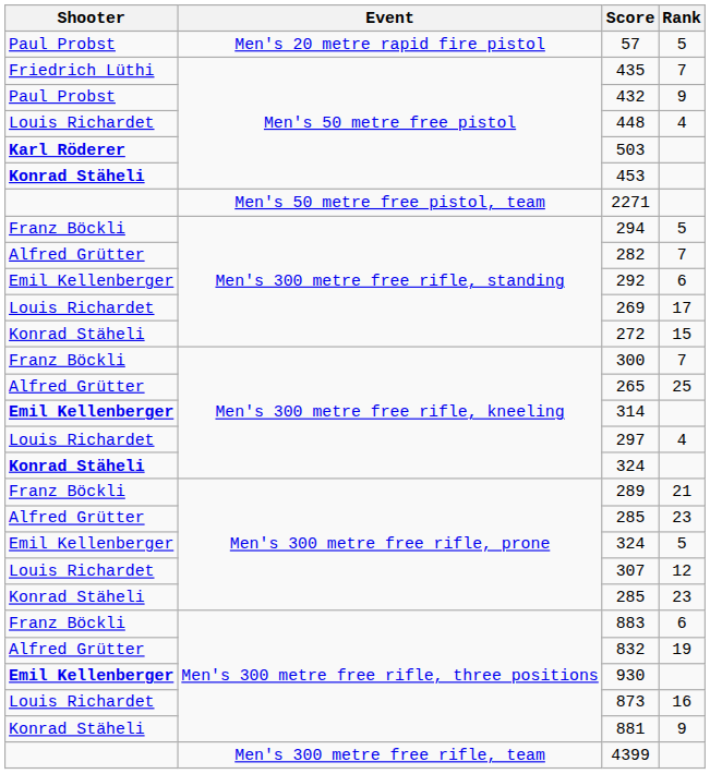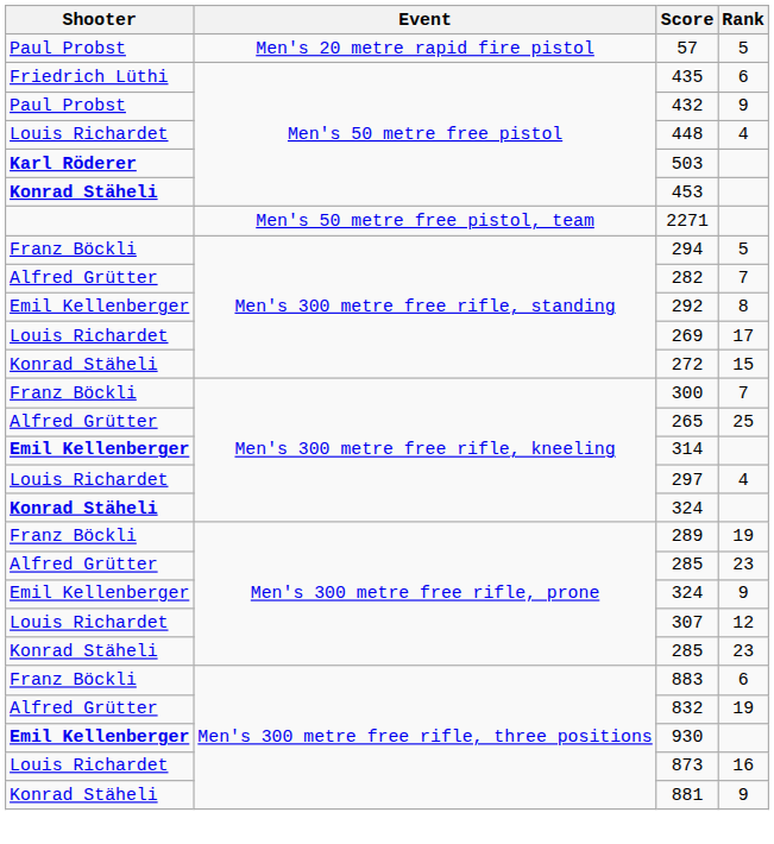 <table class=wikitable>
 <tr>
 <th>Shooter</th>
 <th>Event</th>
 <th>Score</th>
 <th>Rank</th>
 </tr>
 <tr align=center>
 <td align=left><a href='#'>Paul Probst</a></td>
 <td><a href='#'>Men's 20 metre rapid fire pistol</a></td>
 <td>57</td>
 <td>5</td>
 </tr>
 <tr align=center>
 <td align=left><a href='#'>Friedrich Lüthi</a></td>
 <td rowspan=5><a href='#'>Men's 50 metre free pistol</a></td>
 <td>435</td>
-<td>7</td>
+<td>6</td>
 </tr>
 <tr align=center>
 <td align=left><a href='#'>Paul Probst</a></td>
 <td>432</td>
 <td>9</td>
 </tr>
 <tr align=center>
 <td align=left><a href='#'>Louis Richardet</a></td>
 <td>448</td>
 <td>4</td>
 </tr>
 <tr align=center>
 <td align=left><strong><a href='#'>Karl Röderer</a></strong></td>
 <td>503</td>
 <td></td>
 </tr>
 <tr align=center>
 <td align=left><strong><a href='#'>Konrad Stäheli</a></strong></td>
 <td>453</td>
 <td></td>
 </tr>
 <tr align=center>
 <td align=left><strong></strong></td>
 <td><a href='#'>Men's 50 metre free pistol, team</a></td>
 <td>2271</td>
 <td></td>
 </tr>
 <tr align=center>
 <td align=left><a href='#'>Franz Böckli</a></td>
 <td rowspan=5><a href='#'>Men's 300 metre free rifle, standing</a></td>
 <td>294</td>
 <td>5</td>
 </tr>
 <tr align=center>
 <td align=left><a href='#'>Alfred Grütter</a></td>
 <td>282</td>
 <td>7</td>
 </tr>
 <tr align=center>
 <td align=left><a href='#'>Emil Kellenberger</a></td>
 <td>292</td>
-<td>6</td>
+<td>8</td>
 </tr>
 <tr align=center>
 <td align=left><a href='#'>Louis Richardet</a></td>
 <td>269</td>
 <td>17</td>
 </tr>
 <tr align=center>
 <td align=left><a href='#'>Konrad Stäheli</a></td>
 <td>272</td>
 <td>15</td>
 </tr>
 <tr align=center>
 <td align=left><a href='#'>Franz Böckli</a></td>
 <td rowspan=5><a href='#'>Men's 300 metre free rifle, kneeling</a></td>
 <td>300</td>
 <td>7</td>
 </tr>
 <tr align=center>
 <td align=left><a href='#'>Alfred Grütter</a></td>
 <td>265</td>
 <td>25</td>
 </tr>
 <tr align=center>
 <td align=left><strong><a href='#'>Emil Kellenberger</a></strong></td>
 <td>314</td>
 <td></td>
 </tr>
 <tr align=center>
 <td align=left><a href='#'>Louis Richardet</a></td>
 <td>297</td>
 <td>4</td>
 </tr>
 <tr align=center>
 <td align=left><strong><a href='#'>Konrad Stäheli</a></strong></td>
 <td>324</td>
 <td></td>
 </tr>
 <tr align=center>
 <td align=left><a href='#'>Franz Böckli</a></td>
 <td rowspan=5><a href='#'>Men's 300 metre free rifle, prone</a></td>
 <td>289</td>
-<td>21</td>
+<td>19</td>
 </tr>
 <tr align=center>
 <td align=left><a href='#'>Alfred Grütter</a></td>
 <td>285</td>
 <td>23</td>
 </tr>
 <tr align=center>
 <td align=left><a href='#'>Emil Kellenberger</a></td>
 <td>324</td>
-<td>5</td>
+<td>9</td>
 </tr>
 <tr align=center>
 <td align=left><a href='#'>Louis Richardet</a></td>
 <td>307</td>
 <td>12</td>
 </tr>
 <tr align=center>
 <td align=left><a href='#'>Konrad Stäheli</a></td>
 <td>285</td>
 <td>23</td>
 </tr>
 <tr align=center>
 <td align=left><a href='#'>Franz Böckli</a></td>
 <td rowspan=5><a href='#'>Men's 300 metre free rifle, three positions</a></td>
 <td>883</td>
 <td>6</td>
 </tr>
 <tr align=center>
 <td align=left><a href='#'>Alfred Grütter</a></td>
 <td>832</td>
 <td>19</td>
 </tr>
 <tr align=center>
 <td align=left><strong><a href='#'>Emil Kellenberger</a></strong></td>
 <td>930</td>
 <td></td>
 </tr>
 <tr align=center>
 <td align=left><a href='#'>Louis Richardet</a></td>
 <td>873</td>
 <td>16</td>
 </tr>
 <tr align=center>
 <td align=left><a href='#'>Konrad Stäheli</a></td>
 <td>881</td>
 <td>9</td>
 </tr>
-<tr align=center>
-<td align=left><strong></strong></td>
-<td><a href='#'>Men's 300 metre free rifle, team</a></td>
-<td>4399</td>
-<td></td>
-</tr>
 </table>
